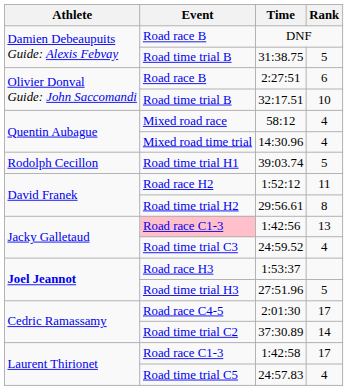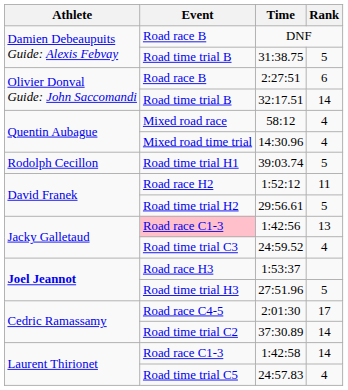 <table class=wikitable style="font-size:90%">
 <tr>
 <th>Athlete</th>
 <th>Event</th>
 <th>Time</th>
 <th>Rank</th>
 </tr>
 <tr>
 <td rowspan="2"><a href='#'>Damien Debeaupuits</a><br> <em>Guide: <a href='#'>Alexis Febvay</a></em></td>
 <td><a href='#'>Road race B</a></td>
 <td style="text-align:center;" colspan=2>DNF</td>
 </tr>
 <tr>
 <td><a href='#'>Road time trial B</a></td>
 <td style="text-align:center;">31:38.75</td>
 <td style="text-align:center;">5</td>
 </tr>
 <tr>
 <td rowspan=2><a href='#'>Olivier Donval</a><br> <em>Guide: <a href='#'>John Saccomandi</a></em></td>
 <td><a href='#'>Road race B</a></td>
 <td style="text-align:center;">2:27:51</td>
 <td style="text-align:center;">6</td>
 </tr>
 <tr>
 <td><a href='#'>Road time trial B</a></td>
 <td style="text-align:center;">32:17.51</td>
-<td style="text-align:center;">10</td>
+<td style="text-align:center;">14</td>
 </tr>
 <tr>
 <td rowspan=2><a href='#'>Quentin Aubague</a></td>
 <td><a href='#'>Mixed road race</a></td>
 <td style="text-align:center;">58:12</td>
 <td style="text-align:center;">4</td>
 </tr>
 <tr>
 <td><a href='#'>Mixed road time trial</a></td>
 <td style="text-align:center;">14:30.96</td>
 <td style="text-align:center;">4</td>
 </tr>
 <tr>
 <td><a href='#'>Rodolph Cecillon</a></td>
 <td><a href='#'>Road time trial H1</a></td>
 <td style="text-align:center;">39:03.74</td>
 <td style="text-align:center;">5</td>
 </tr>
 <tr>
 <td rowspan=2><a href='#'>David Franek</a></td>
 <td><a href='#'>Road race H2</a></td>
 <td style="text-align:center;">1:52:12</td>
 <td style="text-align:center;">11</td>
 </tr>
 <tr>
 <td><a href='#'>Road time trial H2</a></td>
 <td style="text-align:center;">29:56.61</td>
-<td style="text-align:center;">8</td>
+<td style="text-align:center;">5</td>
 </tr>
 <tr>
 <td rowspan=2><a href='#'>Jacky Galletaud</a></td>
 <td style="background: pink;"><a href='#'>Road race C1-3</a></td>
 <td style="text-align:center;">1:42:56</td>
 <td style="text-align:center;">13</td>
 </tr>
 <tr>
 <td><a href='#'>Road time trial C3</a></td>
 <td style="text-align:center;">24:59.52</td>
 <td style="text-align:center;">4</td>
 </tr>
 <tr>
 <td rowspan=2><strong><a href='#'>Joel Jeannot</a></strong></td>
 <td><a href='#'>Road race H3</a></td>
 <td style="text-align:center;">1:53:37</td>
 <td style="text-align:center;"></td>
 </tr>
 <tr>
 <td><a href='#'>Road time trial H3</a></td>
 <td style="text-align:center;">27:51.96</td>
 <td style="text-align:center;">5</td>
 </tr>
 <tr>
 <td rowspan=2><a href='#'>Cedric Ramassamy</a></td>
 <td><a href='#'>Road race C4-5</a></td>
 <td style="text-align:center;">2:01:30</td>
 <td style="text-align:center;">17</td>
 </tr>
 <tr>
 <td><a href='#'>Road time trial C2</a></td>
 <td style="text-align:center;">37:30.89</td>
 <td style="text-align:center;">14</td>
 </tr>
 <tr>
 <td rowspan=2><a href='#'>Laurent Thirionet</a></td>
 <td><a href='#'>Road race C1-3</a></td>
 <td style="text-align:center;">1:42:58</td>
-<td style="text-align:center;">17</td>
+<td style="text-align:center;">14</td>
 </tr>
 <tr>
 <td><a href='#'>Road time trial C5</a></td>
 <td style="text-align:center;">24:57.83</td>
 <td style="text-align:center;">4</td>
 </tr>
 </table>
